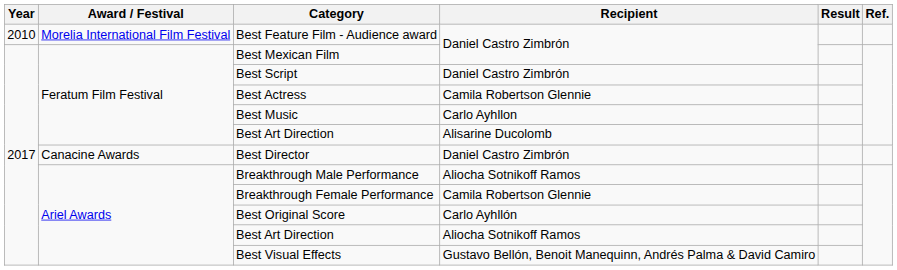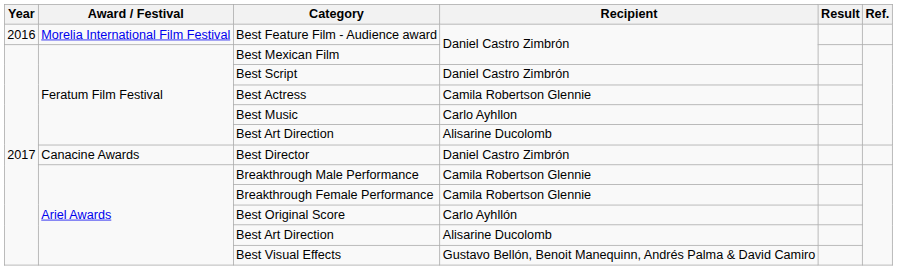 <table class="wikitable">
 <tr>
 <th>Year</th>
 <th>Award / Festival</th>
 <th>Category</th>
 <th>Recipient</th>
 <th>Result</th>
 <th>Ref.</th>
 </tr>
 <tr>
-<td>2010</td>
+<td>2016</td>
 <td><a href='#'>Morelia International Film Festival</a></td>
 <td>Best Feature Film - Audience award</td>
 <td rowspan="2">Daniel Castro Zimbrón</td>
 <td></td>
 <td></td>
 </tr>
 <tr>
 <td rowspan="11">2017</td>
 <td rowspan="5">Feratum Film Festival</td>
 <td>Best Mexican Film</td>
 <td></td>
 <td rowspan="5"></td>
 </tr>
 <tr>
 <td>Best Script</td>
 <td>Daniel Castro Zimbrón</td>
 <td></td>
 </tr>
 <tr>
 <td>Best Actress</td>
 <td>Camila Robertson Glennie</td>
 <td></td>
 </tr>
 <tr>
 <td>Best Music</td>
 <td>Carlo Ayhllon</td>
 <td></td>
 </tr>
 <tr>
 <td>Best Art Direction</td>
 <td>Alisarine Ducolomb</td>
 <td></td>
 </tr>
 <tr>
 <td>Canacine Awards</td>
 <td>Best Director</td>
 <td>Daniel Castro Zimbrón</td>
 <td></td>
 <td></td>
 </tr>
 <tr>
 <td rowspan="5"><a href='#'>Ariel Awards</a></td>
 <td>Breakthrough Male Performance</td>
-<td>Aliocha Sotnikoff Ramos</td>
+<td>Camila Robertson Glennie</td>
 <td></td>
 <td rowspan="5"></td>
 </tr>
 <tr>
 <td>Breakthrough Female Performance</td>
 <td>Camila Robertson Glennie</td>
 <td></td>
 </tr>
 <tr>
 <td>Best Original Score</td>
 <td>Carlo Ayhllón</td>
 <td></td>
 </tr>
 <tr>
 <td>Best Art Direction</td>
-<td>Aliocha Sotnikoff Ramos</td>
+<td>Alisarine Ducolomb</td>
 <td></td>
 </tr>
 <tr>
 <td>Best Visual Effects</td>
 <td>Gustavo Bellón, Benoit Manequinn, Andrés Palma & David Camiro</td>
 <td></td>
 </tr>
 </table>
